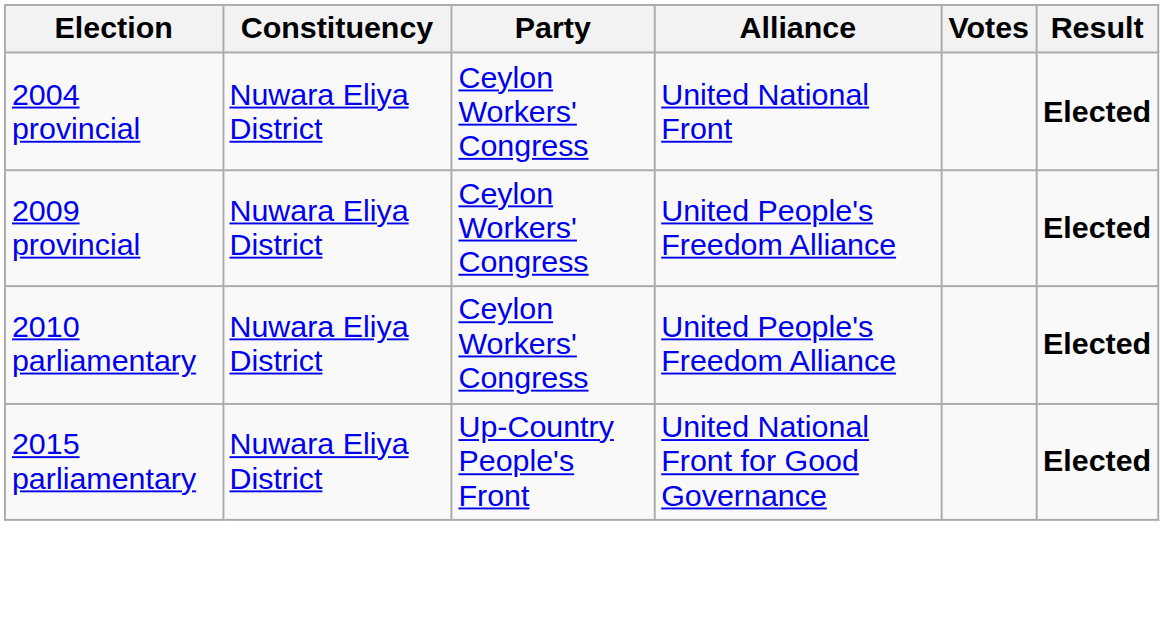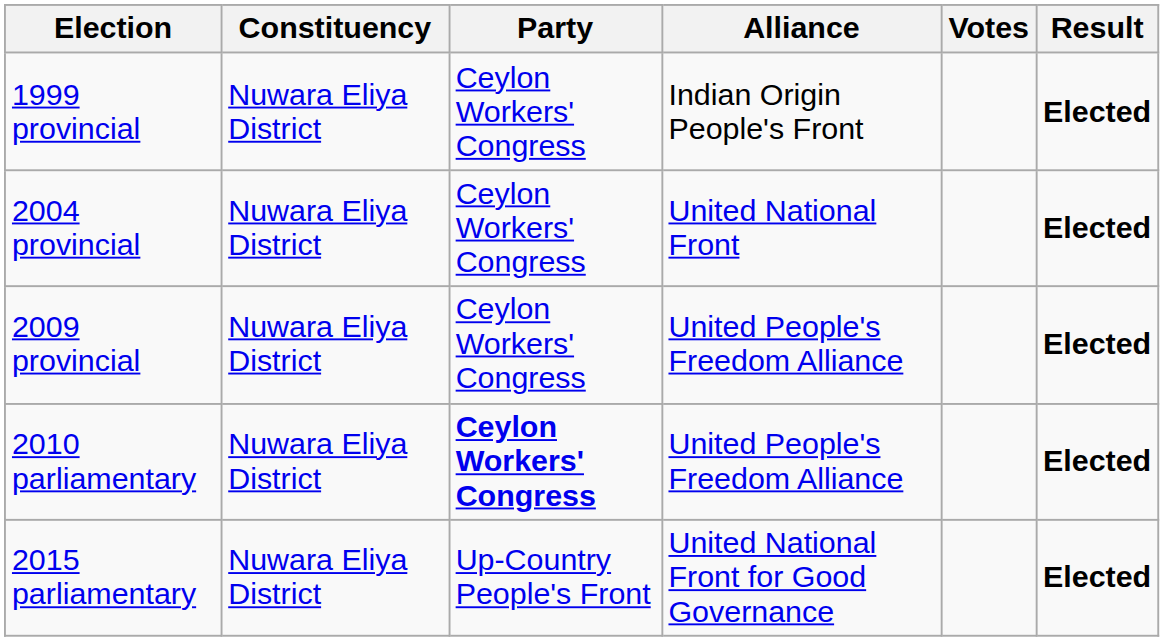 <table class="wikitable" style="text-align:left;">
 <tr>
 <th scope=col>Election</th>
 <th scope=col>Constituency</th>
 <th scope=col>Party</th>
 <th scope=col>Alliance</th>
 <th scope=col>Votes</th>
 <th scope=col>Result</th>
+</tr>
+<tr>
+<td><a href='#'>1999 provincial</a></td>
+<td><a href='#'>Nuwara Eliya District</a></td>
+<td><a href='#'>Ceylon Workers' Congress</a></td>
+<td>Indian Origin People's Front</td>
+<td></td>
+<td><strong>Elected</strong></td>
 </tr>
 <tr>
 <td><a href='#'>2004 provincial</a></td>
 <td><a href='#'>Nuwara Eliya District</a></td>
 <td><a href='#'>Ceylon Workers' Congress</a></td>
 <td><a href='#'>United National Front</a></td>
 <td align=right></td>
 <td><strong>Elected</strong></td>
 </tr>
 <tr>
 <td><a href='#'>2009 provincial</a></td>
 <td><a href='#'>Nuwara Eliya District</a></td>
 <td><a href='#'>Ceylon Workers' Congress</a></td>
 <td><a href='#'>United People's Freedom Alliance</a></td>
 <td align=right></td>
 <td><strong>Elected</strong></td>
 </tr>
 <tr>
 <td><a href='#'>2010 parliamentary</a></td>
 <td><a href='#'>Nuwara Eliya District</a></td>
-<td><a href='#'>Ceylon Workers' Congress</a></td>
+<td><strong><a href='#'>Ceylon Workers' Congress</a></strong></td>
 <td><a href='#'>United People's Freedom Alliance</a></td>
 <td align=right></td>
 <td><strong>Elected</strong></td>
 </tr>
 <tr>
 <td><a href='#'>2015 parliamentary</a></td>
 <td><a href='#'>Nuwara Eliya District</a></td>
 <td><a href='#'>Up-Country People's Front</a></td>
 <td><a href='#'>United National Front for Good Governance</a></td>
 <td align=right></td>
 <td><strong>Elected</strong></td>
 </tr>
 </table>
